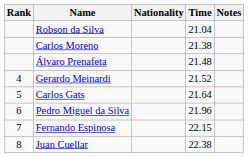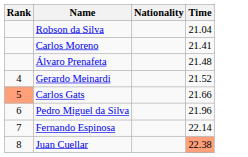 <table class="wikitable sortable" style="text-align:center">
 <tr>
 <th>Rank</th>
 <th>Name</th>
 <th>Nationality</th>
 <th>Time</th>
-<th>Notes</th>
 </tr>
 <tr>
 <td></td>
 <td align=left><a href='#'>Robson da Silva</a></td>
 <td align=left></td>
 <td>21.04</td>
-<td></td>
 </tr>
 <tr>
 <td></td>
 <td align=left><a href='#'>Carlos Moreno</a></td>
 <td align=left></td>
-<td>21.38</td>
-<td></td>
+<td>21.41</td>
 </tr>
 <tr>
 <td></td>
 <td align=left><a href='#'>Álvaro Prenafeta</a></td>
 <td align=left></td>
 <td>21.48</td>
-<td></td>
 </tr>
 <tr>
 <td>4</td>
 <td align=left><a href='#'>Gerardo Meinardi</a></td>
 <td align=left></td>
 <td>21.52</td>
-<td></td>
 </tr>
 <tr>
-<td>5</td>
+<td style="background: lightsalmon;">5</td>
 <td align=left><a href='#'>Carlos Gats</a></td>
 <td align=left></td>
-<td>21.64</td>
-<td></td>
+<td>21.66</td>
 </tr>
 <tr>
 <td>6</td>
 <td align=left><a href='#'>Pedro Miguel da Silva</a></td>
 <td align=left></td>
 <td>21.96</td>
-<td></td>
 </tr>
 <tr>
 <td>7</td>
 <td align=left><a href='#'>Fernando Espinosa</a></td>
 <td align=left></td>
-<td>22.15</td>
-<td></td>
+<td>22.14</td>
 </tr>
 <tr>
 <td>8</td>
 <td align=left><a href='#'>Juan Cuellar</a></td>
 <td align=left></td>
-<td>22.38</td>
-<td></td>
+<td style="background: lightsalmon;">22.38</td>
 </tr>
 </table>
